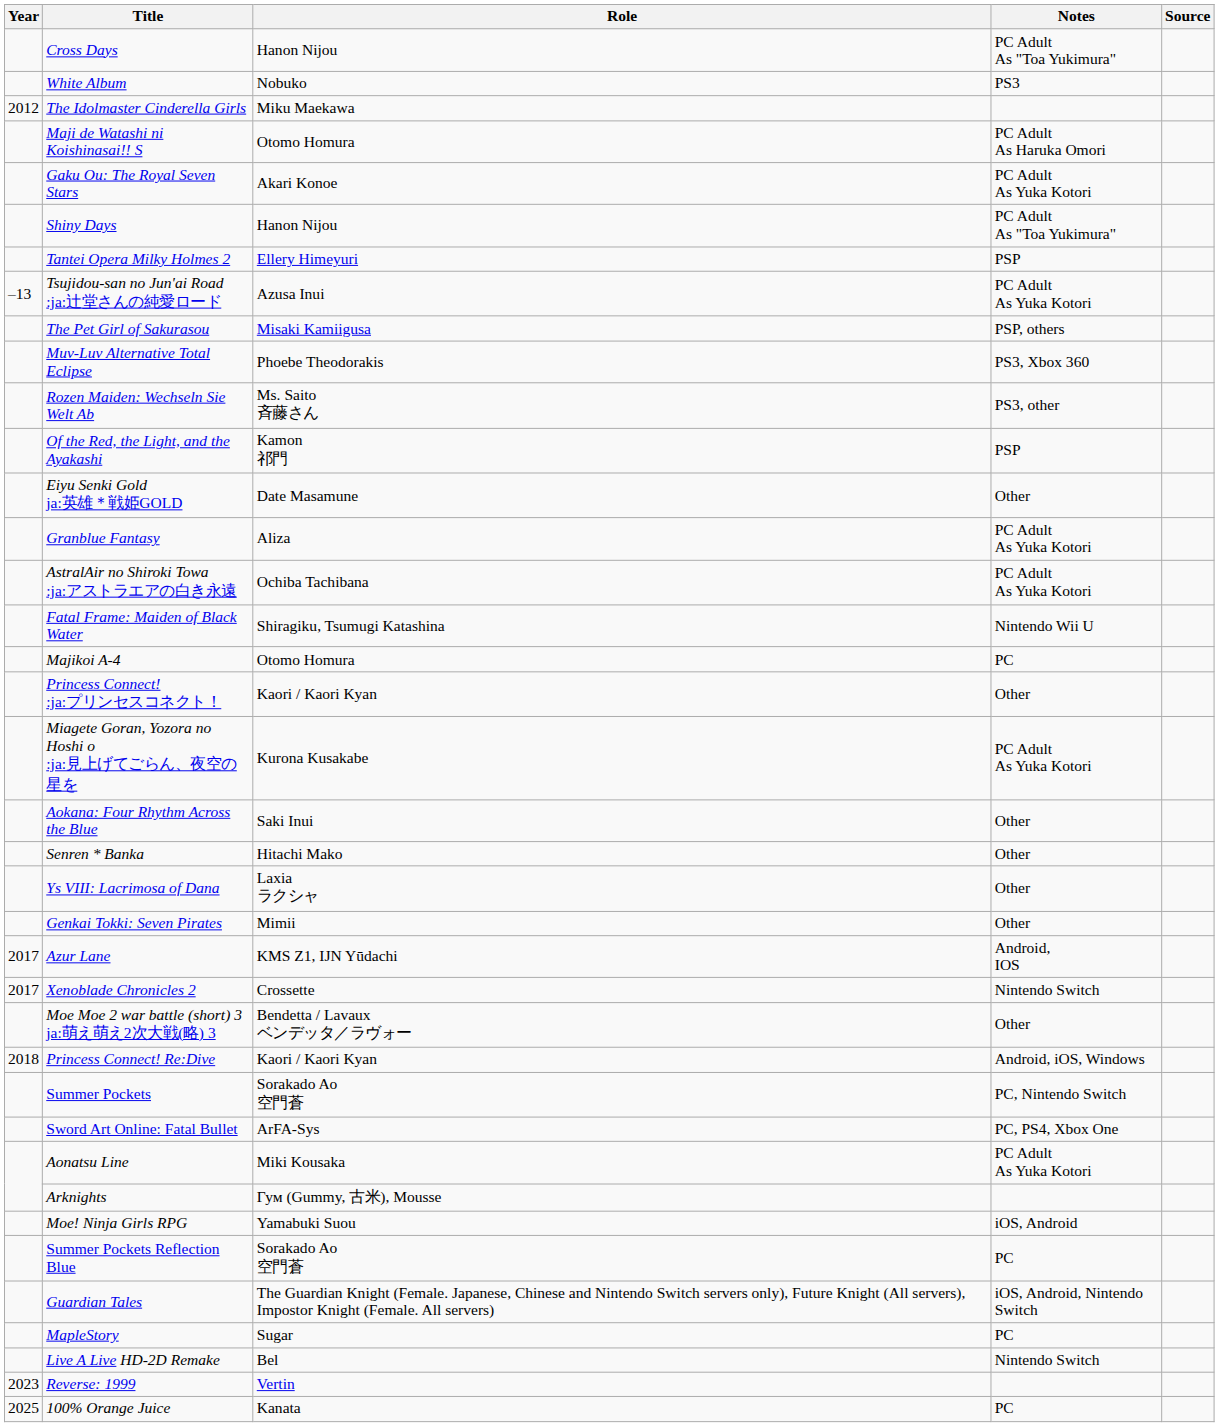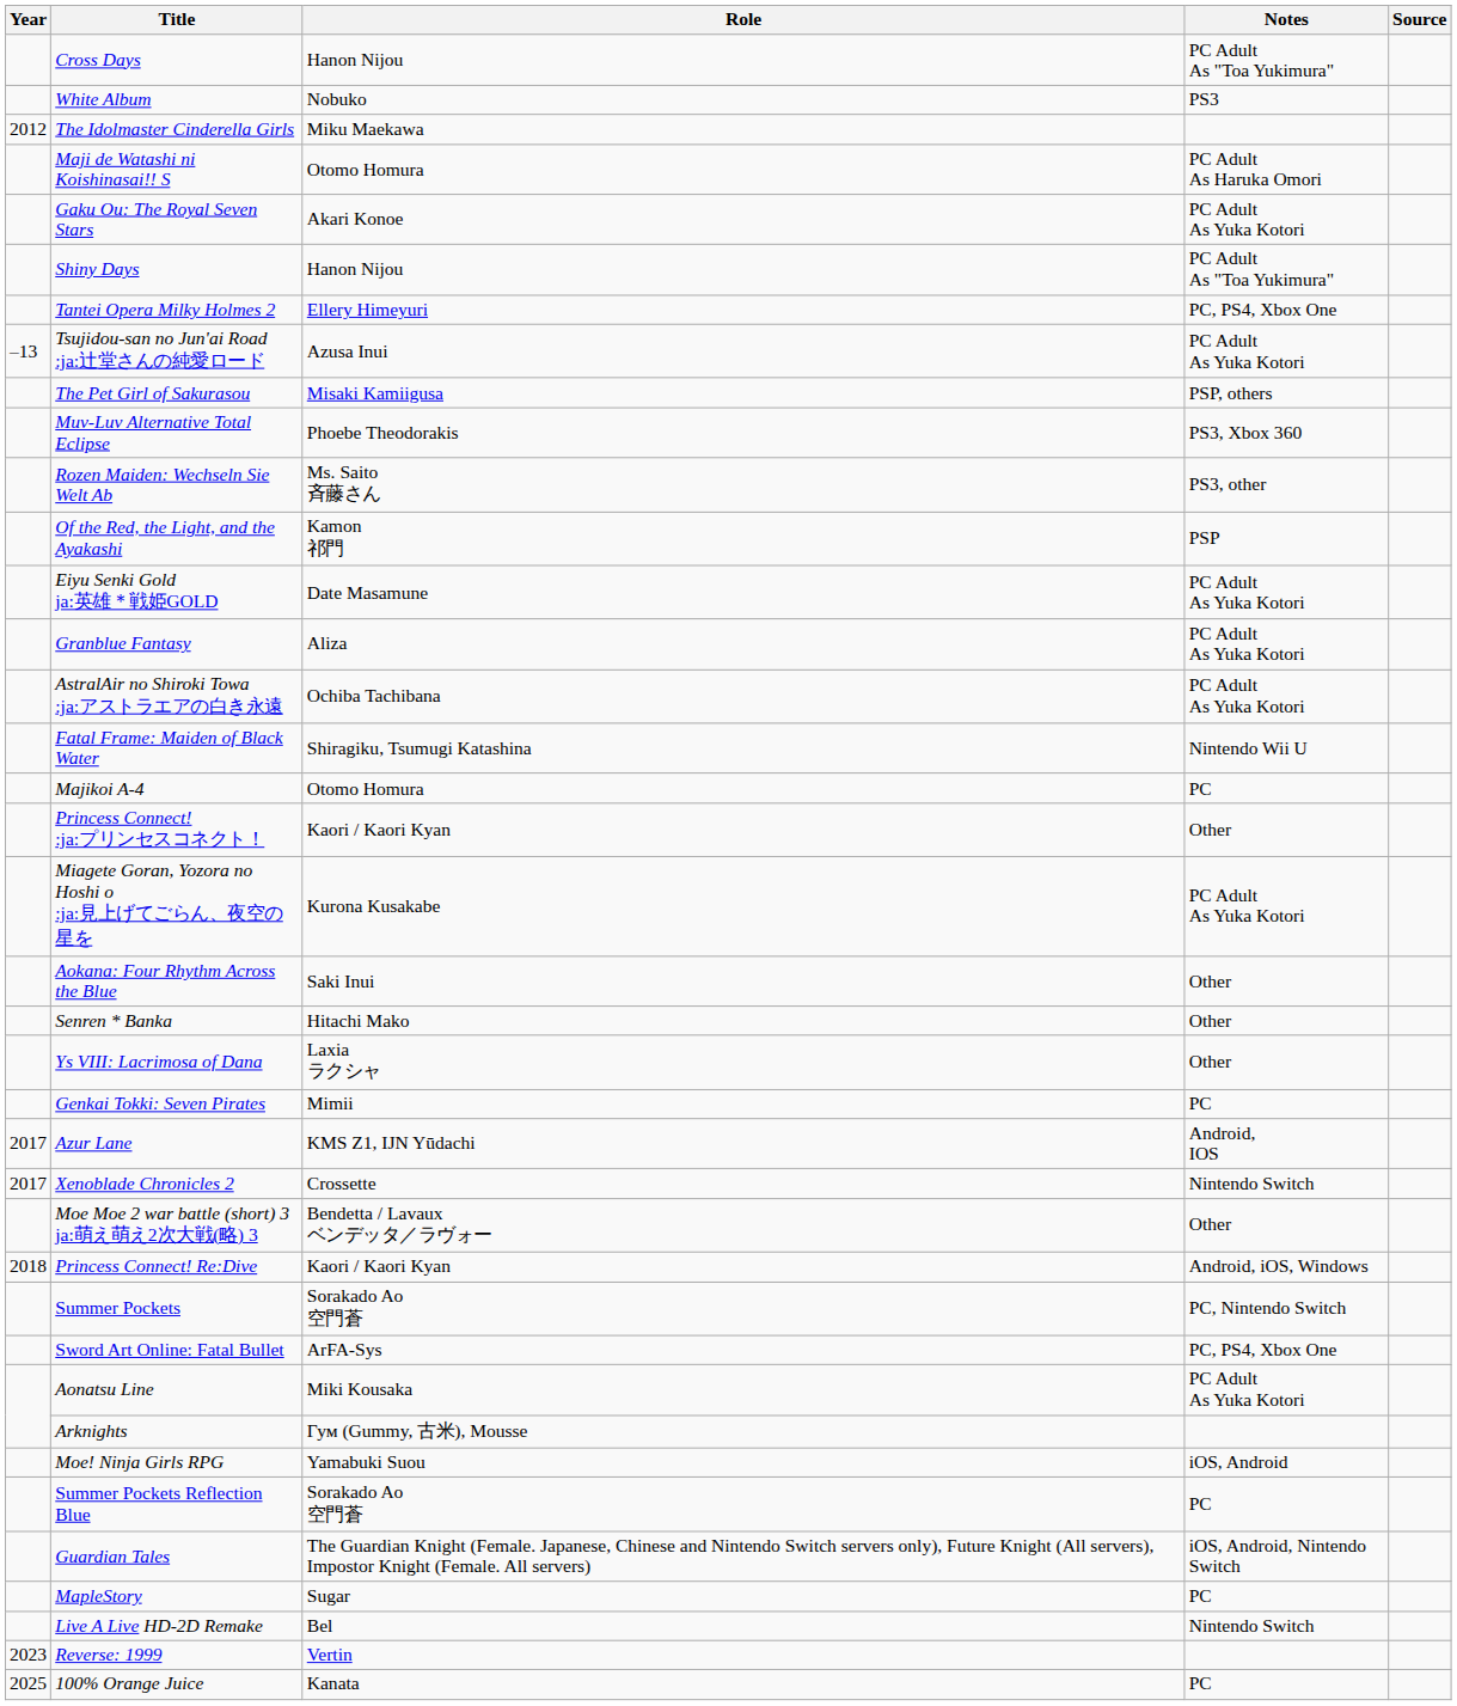 <table class="wikitable sortable plainrowheaders">
 <tr>
 <th>Year</th>
 <th>Title</th>
 <th>Role</th>
 <th class="unsortable">Notes</th>
 <th class="unsortable">Source</th>
 </tr>
 <tr>
 <td></td>
 <td><em><a href='#'>Cross Days</a></em></td>
 <td>Hanon Nijou</td>
 <td>PC Adult<br>As "Toa Yukimura"</td>
 <td></td>
 </tr>
 <tr>
 <td></td>
 <td><em><a href='#'>White Album</a></em></td>
 <td>Nobuko</td>
 <td>PS3</td>
 <td></td>
 </tr>
 <tr>
 <td>2012</td>
 <td><em><a href='#'>The Idolmaster Cinderella Girls</a></em></td>
 <td>Miku Maekawa</td>
 <td></td>
 <td></td>
 </tr>
 <tr>
 <td></td>
 <td><em><a href='#'>Maji de Watashi ni Koishinasai!! S</a></em></td>
 <td>Otomo Homura</td>
 <td>PC Adult<br>As Haruka Omori</td>
 <td></td>
 </tr>
 <tr>
 <td></td>
 <td><em><a href='#'>Gaku Ou: The Royal Seven Stars</a></em></td>
 <td>Akari Konoe</td>
 <td>PC Adult<br>As Yuka Kotori</td>
 <td></td>
 </tr>
 <tr>
 <td></td>
 <td><em><a href='#'>Shiny Days</a></em></td>
 <td>Hanon Nijou</td>
 <td>PC Adult<br>As "Toa Yukimura"</td>
 <td></td>
 </tr>
 <tr>
 <td></td>
 <td><em><a href='#'> Tantei Opera Milky Holmes 2</a></em></td>
 <td><a href='#'>Ellery Himeyuri</a></td>
-<td>PSP</td>
+<td>PC, PS4, Xbox One</td>
 <td></td>
 </tr>
 <tr>
 <td>–13</td>
 <td><em>Tsujidou-san no Jun'ai Road</em><br><a href='#'>:ja:辻堂さんの純愛ロード</a></td>
 <td>Azusa Inui</td>
 <td>PC Adult<br>As Yuka Kotori</td>
 <td></td>
 </tr>
 <tr>
 <td></td>
 <td><em><a href='#'>The Pet Girl of Sakurasou</a></em></td>
 <td><a href='#'>Misaki Kamiigusa</a></td>
 <td>PSP, others</td>
 <td></td>
 </tr>
 <tr>
 <td></td>
 <td><em><a href='#'>Muv-Luv Alternative Total Eclipse</a></em></td>
 <td>Phoebe Theodorakis</td>
 <td>PS3, Xbox 360</td>
 <td></td>
 </tr>
 <tr>
 <td></td>
 <td><em><a href='#'>Rozen Maiden: Wechseln Sie Welt Ab</a></em></td>
 <td>Ms. Saito<br>斉藤さん</td>
 <td>PS3, other</td>
 <td></td>
 </tr>
 <tr>
 <td></td>
 <td><em><a href='#'>Of the Red, the Light, and the Ayakashi</a></em></td>
 <td>Kamon<br>祁門</td>
 <td>PSP</td>
 <td></td>
 </tr>
 <tr>
 <td></td>
 <td><em>Eiyu Senki Gold</em><br><a href='#'>ja:英雄＊戦姫GOLD</a></td>
 <td>Date Masamune</td>
-<td>Other</td>
+<td>PC Adult<br>As Yuka Kotori</td>
 <td></td>
 </tr>
 <tr>
 <td></td>
 <td><em><a href='#'>Granblue Fantasy</a></em></td>
 <td>Aliza</td>
 <td>PC Adult<br>As Yuka Kotori</td>
 <td></td>
 </tr>
 <tr>
 <td></td>
 <td><em>AstralAir no Shiroki Towa</em><br><a href='#'>:ja:アストラエアの白き永遠</a></td>
 <td>Ochiba Tachibana</td>
 <td>PC Adult<br>As Yuka Kotori</td>
 <td></td>
 </tr>
 <tr>
 <td></td>
 <td><em><a href='#'>Fatal Frame: Maiden of Black Water</a></em><br></td>
 <td>Shiragiku, Tsumugi Katashina</td>
 <td>Nintendo Wii U</td>
 <td></td>
 </tr>
 <tr>
 <td></td>
 <td><em>Majikoi A-4</em></td>
 <td>Otomo Homura</td>
 <td>PC</td>
 <td></td>
 </tr>
 <tr>
 <td></td>
 <td><em><a href='#'>Princess Connect!</a></em><br><a href='#'>:ja:プリンセスコネクト！</a></td>
 <td>Kaori / Kaori Kyan</td>
 <td>Other</td>
 <td></td>
 </tr>
 <tr>
 <td></td>
 <td><em>Miagete Goran, Yozora no Hoshi o</em><br><a href='#'>:ja:見上げてごらん、夜空の星を</a></td>
 <td>Kurona Kusakabe</td>
 <td>PC Adult<br>As Yuka Kotori</td>
 <td></td>
 </tr>
 <tr>
 <td></td>
 <td><em><a href='#'>Aokana: Four Rhythm Across the Blue</a></em></td>
 <td>Saki Inui</td>
 <td>Other</td>
 <td></td>
 </tr>
 <tr>
 <td></td>
 <td><em>Senren * Banka</em></td>
 <td>Hitachi Mako</td>
 <td>Other</td>
 <td></td>
 </tr>
 <tr>
 <td></td>
 <td><em><a href='#'>Ys VIII: Lacrimosa of Dana</a></em></td>
 <td>Laxia <br>ラクシャ</td>
 <td>Other</td>
 <td></td>
 </tr>
 <tr>
 <td></td>
 <td><em><a href='#'>Genkai Tokki: Seven Pirates</a></em></td>
 <td>Mimii</td>
-<td>Other</td>
+<td>PC</td>
 <td></td>
 </tr>
 <tr>
 <td>2017</td>
 <td><em><a href='#'>Azur Lane</a></em></td>
 <td>KMS Z1, IJN Yūdachi</td>
 <td>Android,<br>IOS</td>
 <td></td>
 </tr>
 <tr>
 <td>2017</td>
 <td><em><a href='#'>Xenoblade Chronicles 2</a></em></td>
 <td>Crossette</td>
 <td>Nintendo Switch</td>
 </tr>
 <tr>
 <td></td>
 <td><em>Moe Moe 2 war battle (short) 3</em><br><a href='#'>ja:萌え萌え2次大戦(略) 3</a></td>
 <td>Bendetta / Lavaux<br>ベンデッタ／ラヴォー</td>
 <td>Other</td>
 <td></td>
 </tr>
 <tr>
 <td>2018</td>
 <td><em><a href='#'>Princess Connect! Re:Dive</a></em></td>
 <td>Kaori / Kaori Kyan</td>
 <td>Android, iOS, Windows</td>
 <td></td>
 </tr>
 <tr>
 <td></td>
 <td><a href='#'>Summer Pockets</a></td>
 <td>Sorakado Ao<br>空門蒼</td>
 <td>PC, Nintendo Switch</td>
 <td></td>
 </tr>
 <tr>
 <td></td>
 <td><a href='#'>Sword Art Online: Fatal Bullet</a></td>
 <td>ArFA-Sys</td>
 <td>PC, PS4, Xbox One</td>
 </tr>
 <tr>
 <td rowspan=2></td>
 <td><em>Aonatsu Line</em></td>
 <td>Miki Kousaka</td>
 <td>PC Adult<br>As Yuka Kotori</td>
 <td></td>
 </tr>
 <tr>
 <td><em>Arknights</em></td>
 <td>Гум (Gummy, 古米), Mousse</td>
 <td></td>
 <td></td>
 </tr>
 <tr>
 <td></td>
 <td><em>Moe! Ninja Girls RPG</em></td>
 <td>Yamabuki Suou</td>
 <td>iOS, Android</td>
 <td></td>
 </tr>
 <tr>
 <td></td>
 <td><a href='#'>Summer Pockets Reflection Blue</a></td>
 <td>Sorakado Ao<br>空門蒼</td>
 <td>PC</td>
 <td></td>
 </tr>
 <tr>
 <td></td>
 <td><em><a href='#'>Guardian Tales</a></em></td>
 <td>The Guardian Knight (Female. Japanese, Chinese and Nintendo Switch servers only), Future Knight (All servers), Impostor Knight (Female. All servers)</td>
 <td>iOS, Android, Nintendo Switch</td>
 <td></td>
 </tr>
 <tr>
 <td></td>
 <td><em><a href='#'>MapleStory</a></em></td>
 <td>Sugar</td>
 <td>PC</td>
 <td></td>
 </tr>
 <tr>
 <td></td>
 <td><em><a href='#'>Live A Live</a> HD-2D Remake</em></td>
 <td>Bel</td>
 <td>Nintendo Switch</td>
 <td></td>
 </tr>
 <tr>
 <td>2023</td>
 <td><em><a href='#'>Reverse: 1999</a></em></td>
 <td><a href='#'>Vertin</a></td>
 <td></td>
 <td></td>
 </tr>
 <tr>
 <td>2025</td>
 <td><em>100% Orange Juice</em></td>
 <td>Kanata</td>
 <td>PC</td>
 <td></td>
 </tr>
 </table>
